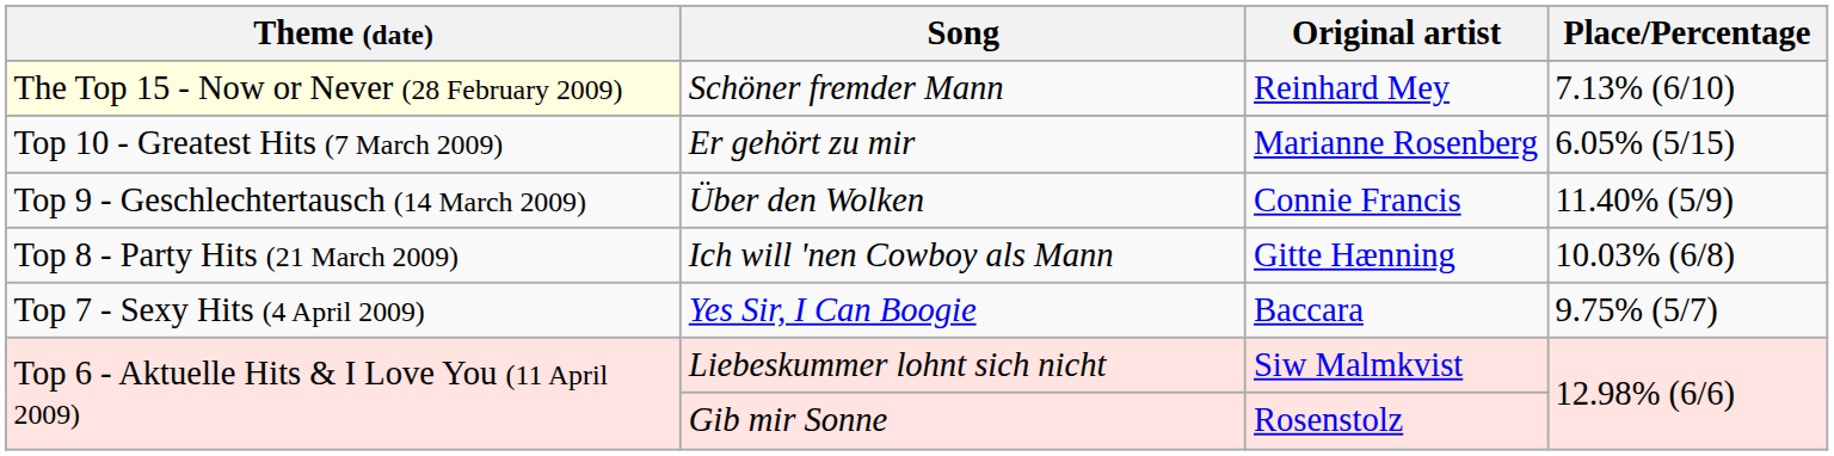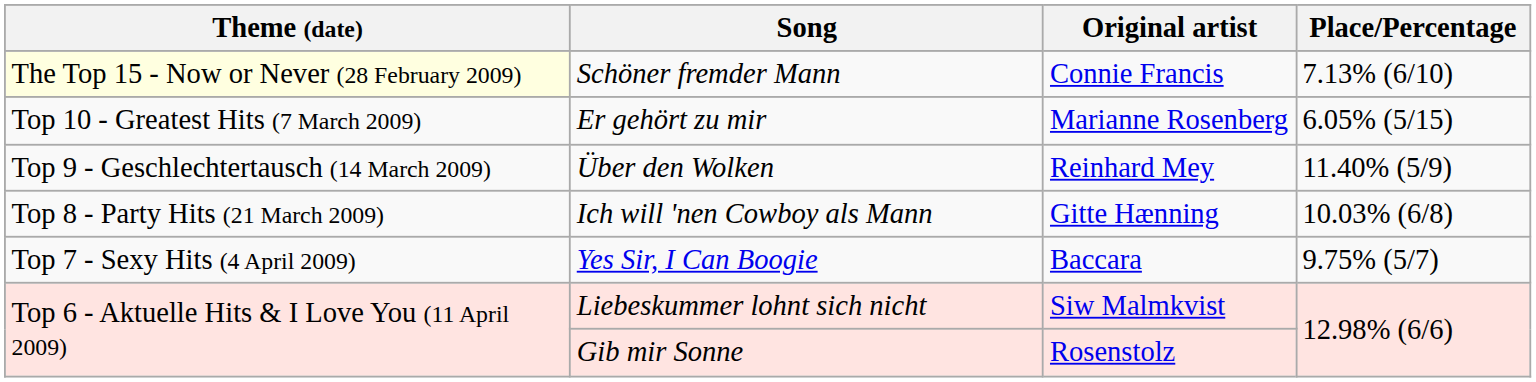 <table class="wikitable" style="font-size:97%;">
 <tr>
 <th style="width:300px;">Theme <small>(date)</small></th>
 <th style="width:250px;">Song</th>
 <th style="width:130px;">Original artist</th>
 <th style="width:120px;">Place/Percentage</th>
 </tr>
 <tr>
 <td style="background: lightyellow;">The Top 15 - Now or Never <small>(28 February 2009)</small></td>
 <td><em>Schöner fremder Mann</em></td>
-<td><a href='#'>Reinhard Mey</a></td>
+<td><a href='#'>Connie Francis</a></td>
 <td>7.13% (6/10)</td>
 </tr>
 <tr>
 <td>Top 10 - Greatest Hits <small>(7 March 2009)</small></td>
 <td><em>Er gehört zu mir</em></td>
 <td><a href='#'>Marianne Rosenberg</a></td>
 <td>6.05% (5/15)</td>
 </tr>
 <tr>
 <td>Top 9 - Geschlechtertausch <small>(14 March 2009)</small></td>
 <td><em>Über den Wolken</em></td>
-<td><a href='#'>Connie Francis</a></td>
+<td><a href='#'>Reinhard Mey</a></td>
 <td>11.40% (5/9)</td>
 </tr>
 <tr>
 <td>Top 8 - Party Hits <small>(21 March 2009)</small></td>
 <td><em>Ich will 'nen Cowboy als Mann</em></td>
 <td><a href='#'>Gitte Hænning</a></td>
 <td>10.03% (6/8)</td>
 </tr>
 <tr>
 <td>Top 7 - Sexy Hits <small>(4 April 2009)</small></td>
 <td><em><a href='#'>Yes Sir, I Can Boogie</a></em></td>
 <td><a href='#'>Baccara</a></td>
 <td>9.75% (5/7)</td>
 </tr>
 <tr style="background:#ffe4e1;">
 <td rowspan="2">Top 6 - Aktuelle Hits & I Love You <small>(11 April 2009)</small></td>
 <td><em>Liebeskummer lohnt sich nicht</em></td>
 <td><a href='#'>Siw Malmkvist</a></td>
 <td rowspan="2">12.98% (6/6)</td>
 </tr>
 <tr style="background:#ffe4e1;">
 <td><em>Gib mir Sonne</em></td>
 <td><a href='#'>Rosenstolz</a></td>
 </tr>
 </table>
